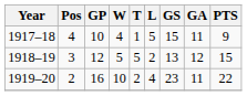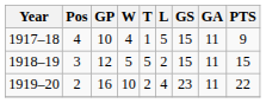 <table class="wikitable" style="text-align:center;">
 <tr>
 <th>Year</th>
 <th>Pos</th>
 <th>GP</th>
 <th>W</th>
 <th>T</th>
 <th>L</th>
 <th>GS</th>
 <th>GA</th>
 <th>PTS</th>
 </tr>
 <tr>
 <td>1917–18</td>
 <td>4</td>
 <td>10</td>
 <td>4</td>
 <td>1</td>
 <td>5</td>
 <td>15</td>
 <td>11</td>
 <td>9</td>
 </tr>
 <tr>
 <td>1918–19</td>
 <td>3</td>
 <td>12</td>
 <td>5</td>
 <td>5</td>
 <td>2</td>
-<td>13</td>
-<td>12</td>
+<td>15</td>
+<td>11</td>
 <td>15</td>
 </tr>
 <tr>
 <td>1919–20</td>
 <td>2</td>
 <td>16</td>
 <td>10</td>
 <td>2</td>
 <td>4</td>
 <td>23</td>
 <td>11</td>
 <td>22</td>
 </tr>
 <tr>
 </tr>
 </table>
